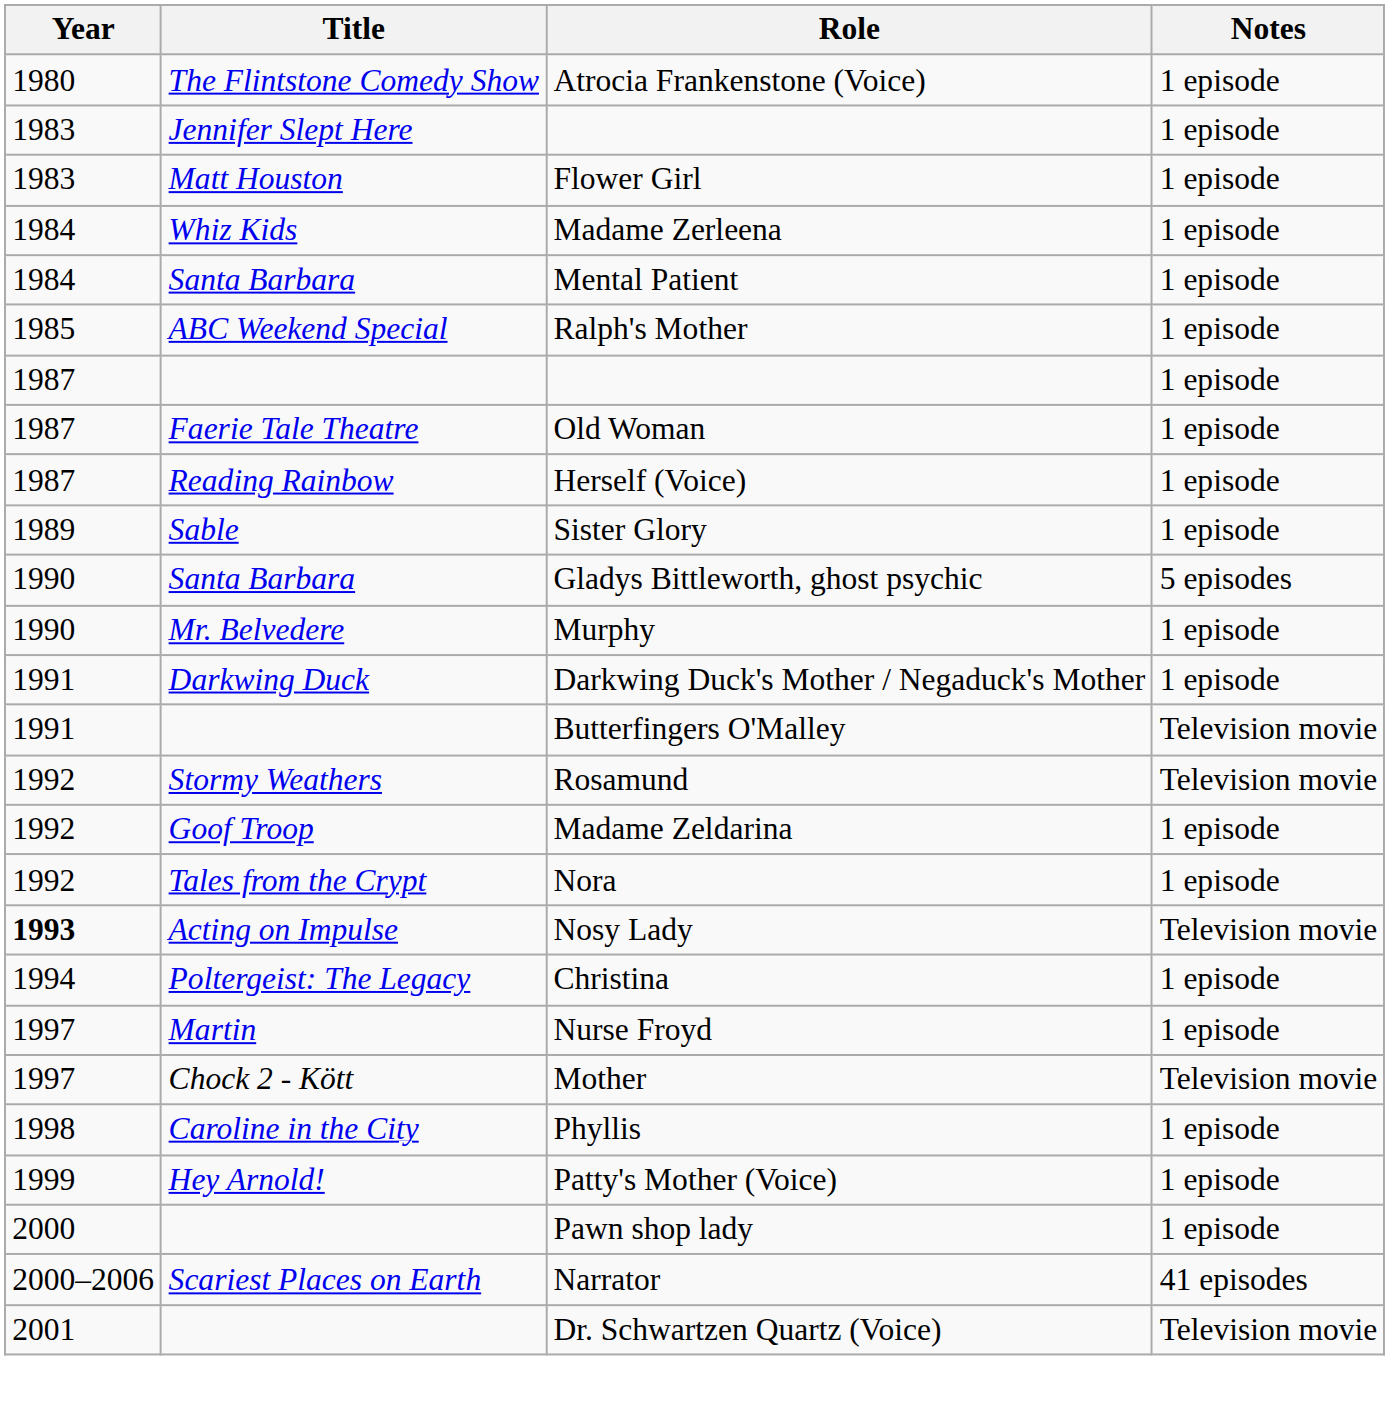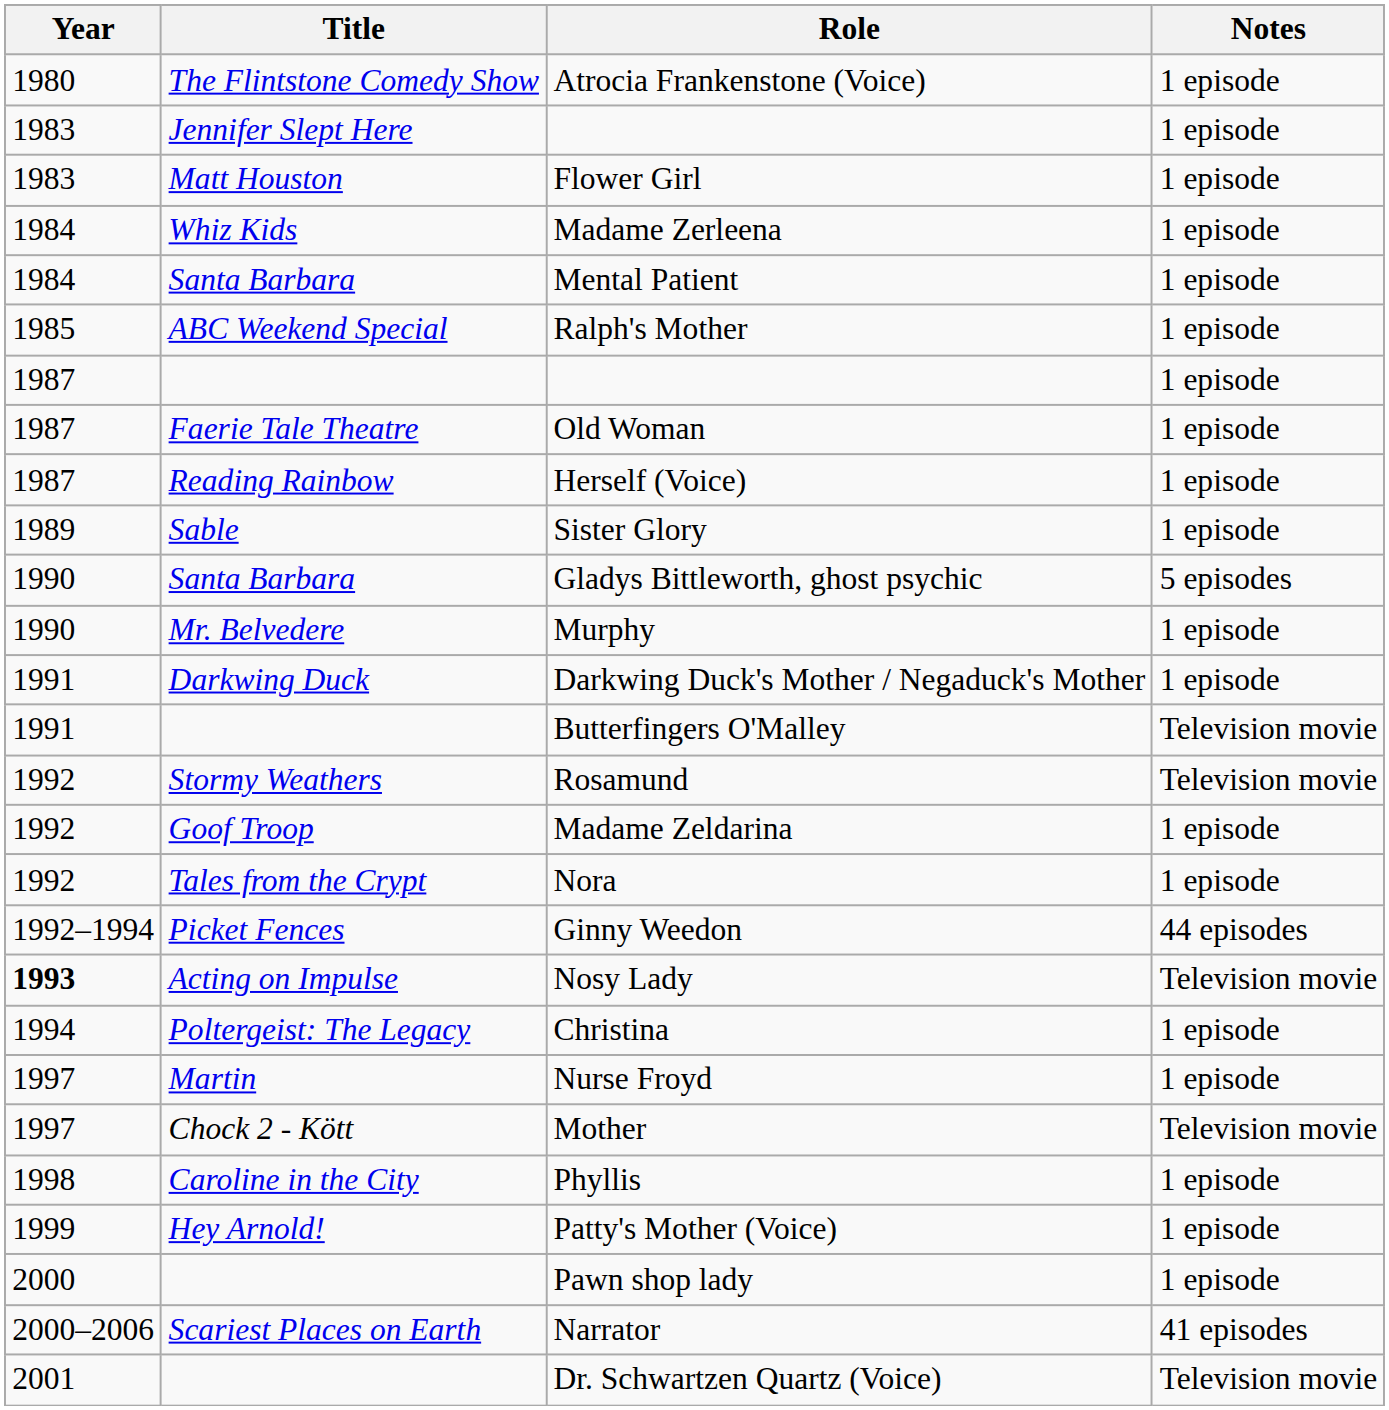 <table class="wikitable sortable">
 <tr>
 <th>Year</th>
 <th>Title</th>
 <th>Role</th>
 <th class="unsortable">Notes</th>
 </tr>
 <tr>
 <td>1980</td>
 <td><em><a href='#'>The Flintstone Comedy Show</a></em></td>
 <td>Atrocia Frankenstone (Voice)</td>
 <td>1 episode</td>
 </tr>
 <tr>
 <td>1983</td>
 <td><em><a href='#'>Jennifer Slept Here</a></em></td>
 <td></td>
 <td>1 episode</td>
 </tr>
 <tr>
 <td>1983</td>
 <td><em><a href='#'>Matt Houston</a></em></td>
 <td>Flower Girl</td>
 <td>1 episode</td>
 </tr>
 <tr>
 <td>1984</td>
 <td><em><a href='#'>Whiz Kids</a></em></td>
 <td>Madame Zerleena</td>
 <td>1 episode</td>
 </tr>
 <tr>
 <td>1984</td>
 <td><em><a href='#'>Santa Barbara</a></em></td>
 <td>Mental Patient</td>
 <td>1 episode</td>
 </tr>
 <tr>
 <td>1985</td>
 <td><em><a href='#'>ABC Weekend Special</a></em></td>
 <td>Ralph's Mother</td>
 <td>1 episode</td>
 </tr>
 <tr>
 <td>1987</td>
 <td><em></em></td>
 <td></td>
 <td>1 episode</td>
 </tr>
 <tr>
 <td>1987</td>
 <td><em><a href='#'>Faerie Tale Theatre</a></em></td>
 <td>Old Woman</td>
 <td>1 episode</td>
 </tr>
 <tr>
 <td>1987</td>
 <td><em><a href='#'>Reading Rainbow</a></em></td>
 <td>Herself (Voice)</td>
 <td>1 episode</td>
 </tr>
 <tr>
 <td>1989</td>
 <td><em><a href='#'>Sable</a></em></td>
 <td>Sister Glory</td>
 <td>1 episode</td>
 </tr>
 <tr>
 <td>1990</td>
 <td><em><a href='#'>Santa Barbara</a></em></td>
 <td>Gladys Bittleworth, ghost psychic</td>
 <td>5 episodes</td>
 </tr>
 <tr>
 <td>1990</td>
 <td><em><a href='#'>Mr. Belvedere</a></em></td>
 <td>Murphy</td>
 <td>1 episode</td>
 </tr>
 <tr>
 <td>1991</td>
 <td><em><a href='#'>Darkwing Duck</a></em></td>
 <td>Darkwing Duck's Mother / Negaduck's Mother</td>
 <td>1 episode</td>
 </tr>
 <tr>
 <td>1991</td>
 <td><em></em></td>
 <td>Butterfingers O'Malley</td>
 <td>Television movie</td>
 </tr>
 <tr>
 <td>1992</td>
 <td><em><a href='#'>Stormy Weathers</a></em></td>
 <td>Rosamund</td>
 <td>Television movie</td>
 </tr>
 <tr>
 <td>1992</td>
 <td><em><a href='#'>Goof Troop</a></em></td>
 <td>Madame Zeldarina</td>
 <td>1 episode</td>
 </tr>
 <tr>
 <td>1992</td>
 <td><em><a href='#'>Tales from the Crypt</a></em></td>
 <td>Nora</td>
 <td>1 episode</td>
 </tr>
 <tr>
+<td>1992–1994</td>
+<td><em><a href='#'>Picket Fences</a></em></td>
+<td>Ginny Weedon</td>
+<td>44 episodes</td>
+</tr>
+<tr>
 <td><strong>1993</strong></td>
 <td><em><a href='#'>Acting on Impulse</a></em></td>
 <td>Nosy Lady</td>
 <td>Television movie</td>
 </tr>
 <tr>
 <td>1994</td>
 <td><em><a href='#'>Poltergeist: The Legacy</a></em></td>
 <td>Christina</td>
 <td>1 episode</td>
 </tr>
 <tr>
 <td>1997</td>
 <td><em><a href='#'>Martin</a></em></td>
 <td>Nurse Froyd</td>
 <td>1 episode</td>
 </tr>
 <tr>
 <td>1997</td>
 <td><em>Chock 2 - Kött</em></td>
 <td>Mother</td>
 <td>Television movie</td>
 </tr>
 <tr>
 <td>1998</td>
 <td><em><a href='#'>Caroline in the City</a></em></td>
 <td>Phyllis</td>
 <td>1 episode</td>
 </tr>
 <tr>
 <td>1999</td>
 <td><em><a href='#'>Hey Arnold!</a></em></td>
 <td>Patty's Mother (Voice)</td>
 <td>1 episode</td>
 </tr>
 <tr>
 <td>2000</td>
 <td><em></em></td>
 <td>Pawn shop lady</td>
 <td>1 episode</td>
 </tr>
 <tr>
 <td>2000–2006</td>
 <td><em><a href='#'>Scariest Places on Earth</a></em></td>
 <td>Narrator</td>
 <td>41 episodes</td>
 </tr>
 <tr>
 <td>2001</td>
 <td><em></em></td>
 <td>Dr. Schwartzen Quartz (Voice)</td>
 <td>Television movie</td>
 </tr>
 </table>
